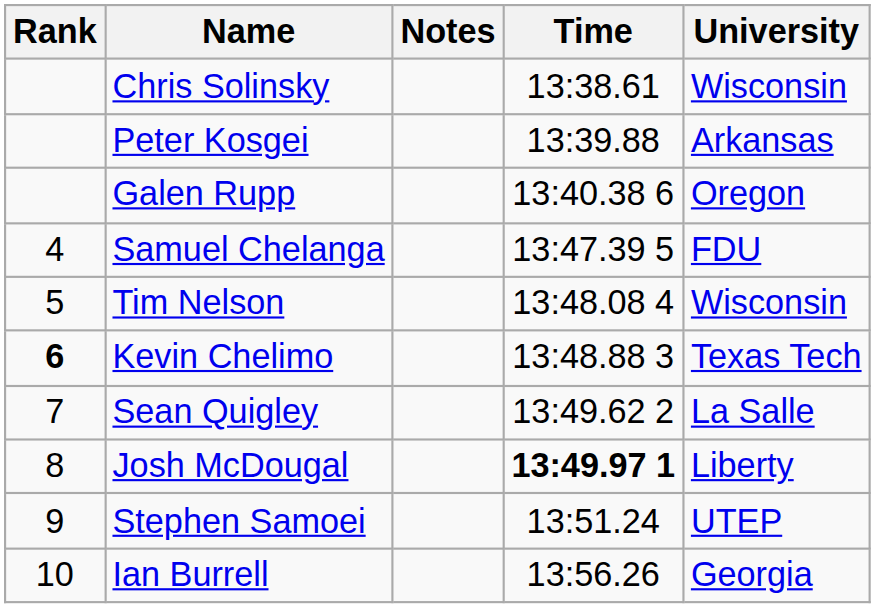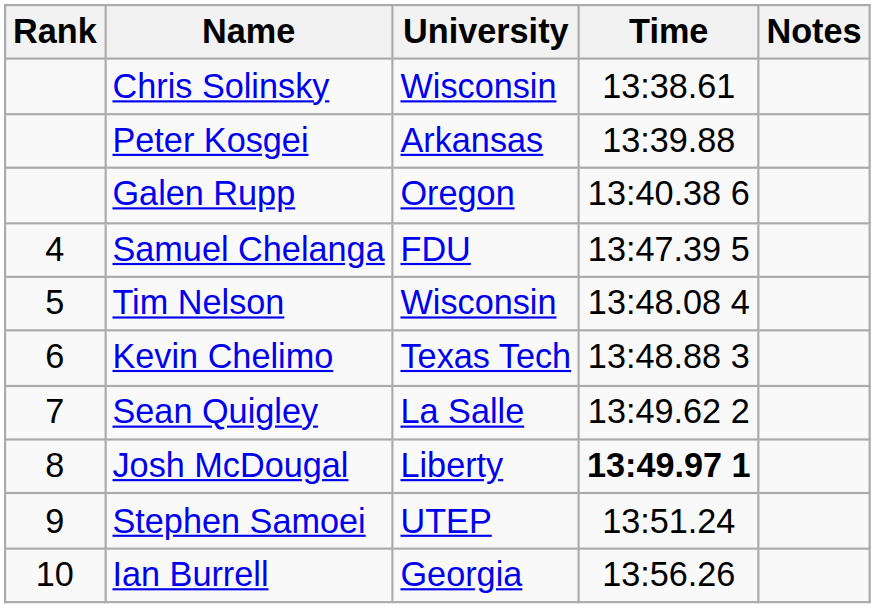 <table class="wikitable sortable" style="text-align:center">
 <tr>
 <th>Rank</th>
 <th>Name</th>
+<th>University</th>
+<th>Time</th>
 <th>Notes</th>
-<th>Time</th>
-<th>University</th>
 </tr>
 <tr>
 <td></td>
 <td align=left><a href='#'>Chris Solinsky</a></td>
+<td align=left><a href='#'>Wisconsin</a></td>
+<td>13:38.61</td>
 <td></td>
-<td>13:38.61</td>
-<td align=left><a href='#'>Wisconsin</a></td>
 </tr>
 <tr>
 <td></td>
 <td align=left><a href='#'>Peter Kosgei</a></td>
+<td align="left"><a href='#'>Arkansas</a></td>
+<td>13:39.88</td>
 <td></td>
-<td>13:39.88</td>
-<td align="left"><a href='#'>Arkansas</a></td>
 </tr>
 <tr>
 <td></td>
 <td align=left><a href='#'>Galen Rupp</a></td>
+<td align=left><a href='#'>Oregon</a></td>
+<td>13:40.38    6</td>
 <td></td>
-<td>13:40.38    6</td>
-<td align=left><a href='#'>Oregon</a></td>
 </tr>
 <tr>
 <td>4</td>
 <td align=left><a href='#'>Samuel Chelanga</a></td>
+<td align=left><a href='#'>FDU</a></td>
+<td>13:47.39    5</td>
 <td></td>
-<td>13:47.39    5</td>
-<td align=left><a href='#'>FDU</a></td>
 </tr>
 <tr>
 <td>5</td>
 <td align=left><a href='#'>Tim Nelson</a></td>
+<td align=left><a href='#'>Wisconsin</a></td>
+<td>13:48.08    4</td>
 <td></td>
-<td>13:48.08    4</td>
-<td align=left><a href='#'>Wisconsin</a></td>
 </tr>
 <tr>
-<td><strong>6</strong></td>
+<td>6</td>
 <td align=left><a href='#'>Kevin Chelimo</a> </td>
+<td align=left><a href='#'>Texas Tech</a></td>
+<td>13:48.88    3</td>
 <td></td>
-<td>13:48.88    3</td>
-<td align=left><a href='#'>Texas Tech</a></td>
 </tr>
 <tr>
 <td>7</td>
 <td align=left><a href='#'>Sean Quigley</a></td>
+<td align="left"><a href='#'>La Salle</a></td>
+<td>13:49.62    2</td>
 <td></td>
-<td>13:49.62    2</td>
-<td align="left"><a href='#'>La Salle</a></td>
 </tr>
 <tr>
 <td>8</td>
 <td align=left><a href='#'>Josh McDougal</a></td>
+<td align="left"><a href='#'>Liberty</a></td>
+<td><strong>13:49.97    1</strong></td>
 <td></td>
-<td><strong>13:49.97    1</strong></td>
-<td align="left"><a href='#'>Liberty</a></td>
 </tr>
 <tr>
 <td>9</td>
 <td align=left><a href='#'>Stephen Samoei</a></td>
+<td align="left"><a href='#'>UTEP</a></td>
+<td>13:51.24</td>
 <td></td>
-<td>13:51.24</td>
-<td align="left"><a href='#'>UTEP</a></td>
 </tr>
 <tr>
 <td>10</td>
 <td align=left><a href='#'>Ian Burrell</a></td>
+<td align=left><a href='#'>Georgia</a></td>
+<td>13:56.26</td>
 <td></td>
-<td>13:56.26</td>
-<td align=left><a href='#'>Georgia</a></td>
 </tr>
 </table>
